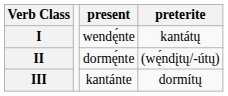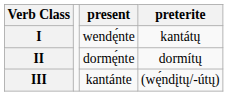 <table class="wikitable" style="text-align: center;">
 <tr>
 <th>Verb Class</th>
 <td rowspan="4"></td>
 <th>present</th>
 <th>preterite</th>
 </tr>
 <tr>
 <th>I</th>
 <td>wendę́nte</td>
 <td>kantátų</td>
 </tr>
 <tr>
 <th>II</th>
 <td>dormę́nte</td>
-<td>(wę́ndįtų/-útų)</td>
+<td>dormítų</td>
 </tr>
 <tr>
 <th>III</th>
 <td>kantánte</td>
-<td>dormítų</td>
+<td>(wę́ndįtų/-útų)</td>
 </tr>
 </table>
